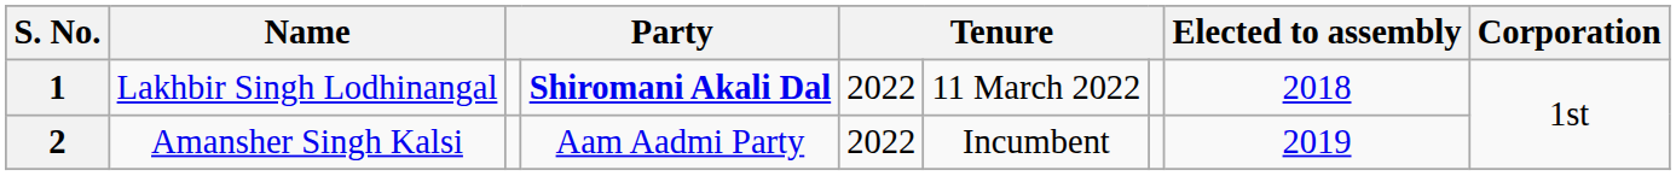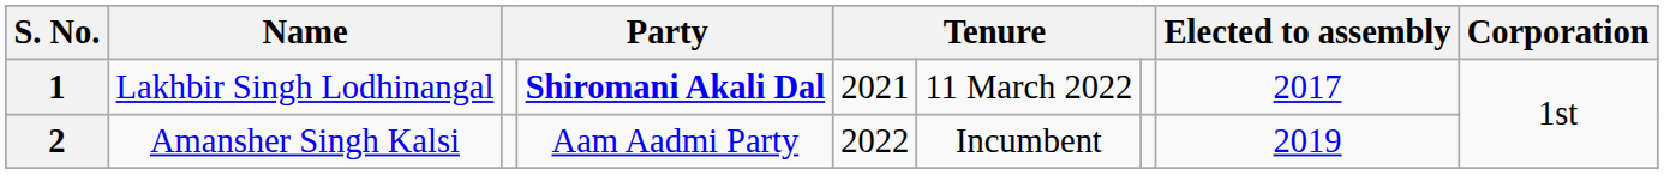 <table class="wikitable" style="text-align:center">
 <tr>
 <th>S. No.</th>
 <th>Name</th>
 <th colspan=2>Party</th>
 <th colspan=3>Tenure</th>
 <th>Elected to assembly</th>
 <th>Corporation</th>
 </tr>
 <tr>
 <th>1</th>
 <td><a href='#'>Lakhbir Singh Lodhinangal</a></td>
 <td bgcolor=></td>
 <td><strong><a href='#'>Shiromani Akali Dal</a></strong></td>
-<td> 2022</td>
+<td> 2021</td>
 <td>11 March 2022</td>
 <td></td>
-<td><a href='#'>2018</a></td>
+<td><a href='#'>2017</a></td>
 <td rowspan=2>1st</td>
 </tr>
 <tr>
 <th>2</th>
 <td><a href='#'>Amansher Singh Kalsi</a></td>
 <td bgcolor=></td>
 <td><a href='#'>Aam Aadmi Party</a></td>
 <td> 2022</td>
 <td>Incumbent</td>
 <td></td>
 <td><a href='#'>2019</a></td>
 </tr>
 </table>
